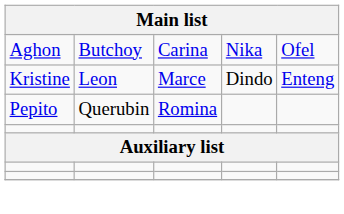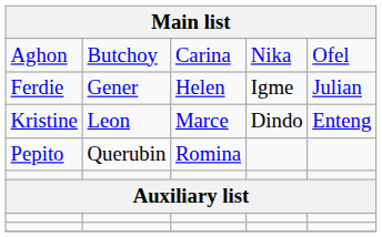 <table class="wikitable" style="float:right;">
 <tr>
 <th colspan=5>Main list</th>
 </tr>
 <tr>
 <td><a href='#'>Aghon</a></td>
 <td><a href='#'>Butchoy</a></td>
 <td><a href='#'>Carina</a></td>
 <td><a href='#'>Nika</a></td>
 <td><a href='#'>Ofel</a></td>
+</tr>
+<tr>
+<td><a href='#'>Ferdie</a></td>
+<td><a href='#'>Gener</a></td>
+<td><a href='#'>Helen</a></td>
+<td>Igme</td>
+<td><a href='#'>Julian</a></td>
 </tr>
 <tr>
 <td><a href='#'>Kristine</a></td>
 <td><a href='#'>Leon</a></td>
 <td><a href='#'>Marce</a></td>
 <td>Dindo</td>
 <td><a href='#'>Enteng</a></td>
 </tr>
 <tr>
 <td><a href='#'>Pepito</a></td>
 <td>Querubin</td>
 <td><a href='#'>Romina</a></td>
 <td></td>
 <td></td>
 </tr>
 <tr>
 <td></td>
 <td></td>
 <td></td>
 <td></td>
 <td></td>
 </tr>
 <tr>
 <th colspan=5>Auxiliary list</th>
 </tr>
 <tr>
 <td></td>
 <td></td>
 <td></td>
 <td></td>
 <td></td>
 </tr>
 <tr>
 <td></td>
 <td></td>
 <td></td>
 <td></td>
 <td></td>
 </tr>
 <tr>
 </tr>
 </table>
